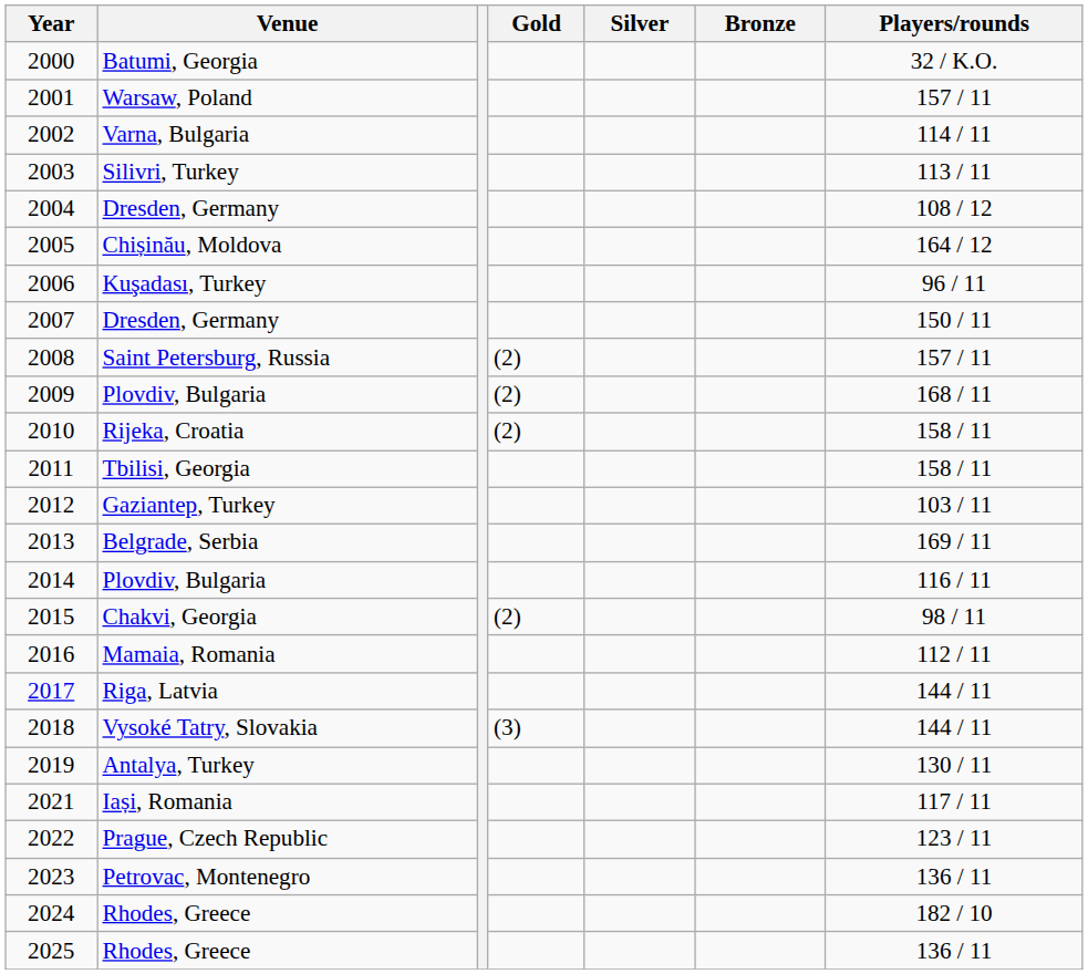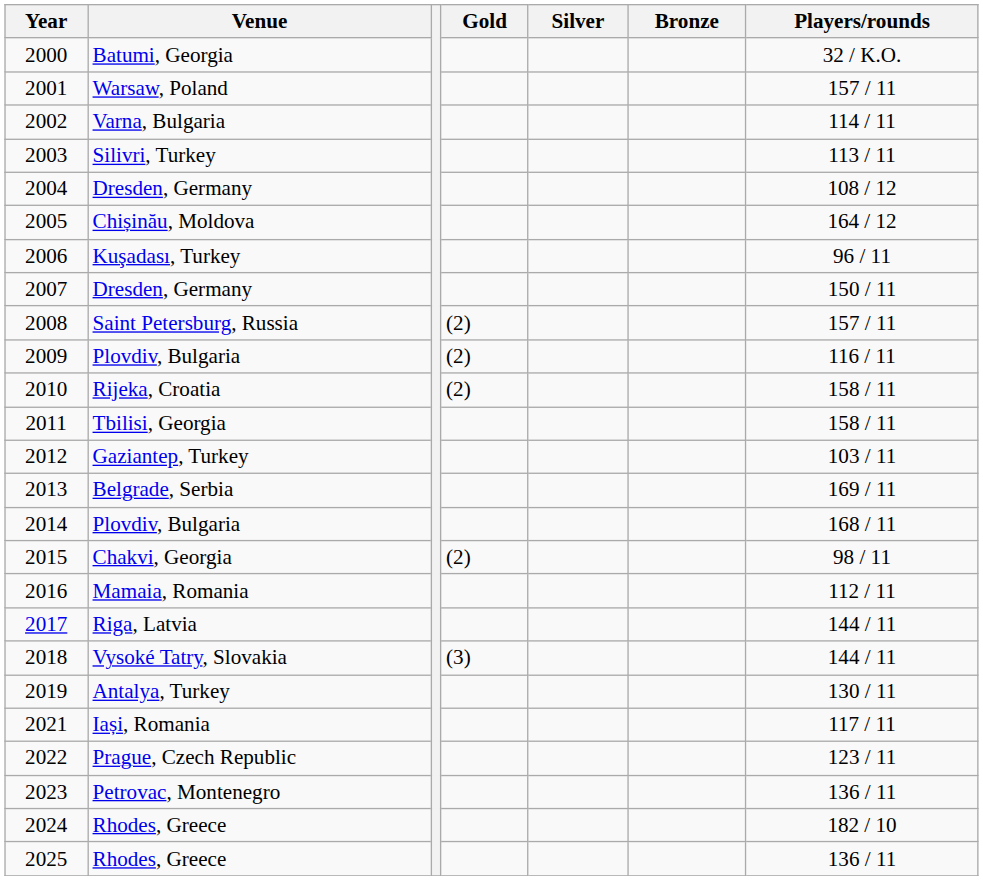 <table class="wikitable" style="margin: 1em auto 1em auto">
 <tr>
 <th>Year</th>
 <th>Venue</th>
 <th rowspan=100 width=1%></th>
 <th>Gold</th>
 <th>Silver</th>
 <th>Bronze</th>
 <th>Players/rounds</th>
 </tr>
 <tr>
 <td align=center>2000</td>
 <td> <a href='#'>Batumi</a>, Georgia</td>
 <td></td>
 <td></td>
 <td> <br> </td>
 <td align=center>32 / K.O.</td>
 </tr>
 <tr>
 <td align=center>2001</td>
 <td> <a href='#'>Warsaw</a>, Poland</td>
 <td></td>
 <td></td>
 <td></td>
 <td align=center>157 / 11</td>
 </tr>
 <tr>
 <td align=center>2002</td>
 <td> <a href='#'>Varna</a>, Bulgaria</td>
 <td></td>
 <td></td>
 <td></td>
 <td align=center>114 / 11</td>
 </tr>
 <tr>
 <td align=center>2003</td>
 <td> <a href='#'>Silivri</a>, Turkey</td>
 <td></td>
 <td></td>
 <td></td>
 <td align=center>113 / 11</td>
 </tr>
 <tr>
 <td align=center>2004</td>
 <td> <a href='#'>Dresden</a>, Germany</td>
 <td></td>
 <td></td>
 <td></td>
 <td align=center>108 / 12</td>
 </tr>
 <tr>
 <td align=center>2005</td>
 <td> <a href='#'>Chișinău</a>, Moldova</td>
 <td></td>
 <td></td>
 <td></td>
 <td align=center>164 / 12</td>
 </tr>
 <tr>
 <td align=center>2006</td>
 <td> <a href='#'>Kuşadası</a>, Turkey</td>
 <td></td>
 <td></td>
 <td></td>
 <td align=center>96 / 11</td>
 </tr>
 <tr>
 <td align=center>2007</td>
 <td> <a href='#'>Dresden</a>, Germany</td>
 <td></td>
 <td></td>
 <td></td>
 <td align=center>150 / 11</td>
 </tr>
 <tr>
 <td align=center>2008</td>
 <td> <a href='#'>Saint Petersburg</a>, Russia</td>
 <td> (2)</td>
 <td></td>
 <td></td>
 <td align=center>157 / 11</td>
 </tr>
 <tr>
 <td align=center>2009</td>
 <td> <a href='#'>Plovdiv</a>, Bulgaria</td>
 <td> (2)</td>
 <td></td>
 <td></td>
-<td align=center>168 / 11</td>
+<td align=center>116 / 11</td>
 </tr>
 <tr>
 <td align=center>2010</td>
 <td> <a href='#'>Rijeka</a>, Croatia</td>
 <td> (2)</td>
 <td></td>
 <td></td>
 <td align=center>158 / 11</td>
 </tr>
 <tr>
 <td align=center>2011</td>
 <td> <a href='#'>Tbilisi</a>, Georgia</td>
 <td></td>
 <td></td>
 <td></td>
 <td align=center>158 / 11</td>
 </tr>
 <tr>
 <td align=center>2012</td>
 <td> <a href='#'>Gaziantep</a>, Turkey</td>
 <td></td>
 <td></td>
 <td></td>
 <td align=center>103 / 11</td>
 </tr>
 <tr>
 <td align=center>2013</td>
 <td> <a href='#'>Belgrade</a>, Serbia</td>
 <td></td>
 <td></td>
 <td></td>
 <td align=center>169 / 11</td>
 </tr>
 <tr>
 <td align=center>2014</td>
 <td> <a href='#'>Plovdiv</a>, Bulgaria</td>
 <td></td>
 <td></td>
 <td></td>
-<td align=center>116 / 11</td>
+<td align=center>168 / 11</td>
 </tr>
 <tr>
 <td align=center>2015</td>
 <td> <a href='#'>Chakvi</a>, Georgia</td>
 <td> (2)</td>
 <td></td>
 <td></td>
 <td align=center>98 / 11</td>
 </tr>
 <tr>
 <td align=center>2016</td>
 <td> <a href='#'>Mamaia</a>, Romania</td>
 <td></td>
 <td></td>
 <td></td>
 <td align=center>112 / 11</td>
 </tr>
 <tr>
 <td align=center><a href='#'>2017</a></td>
 <td> <a href='#'>Riga</a>, Latvia</td>
 <td></td>
 <td></td>
 <td></td>
 <td align=center>144 / 11</td>
 </tr>
 <tr>
 <td align=center>2018</td>
 <td> <a href='#'>Vysoké Tatry</a>, Slovakia</td>
 <td> (3)</td>
 <td></td>
 <td></td>
 <td align=center>144 / 11</td>
 </tr>
 <tr>
 <td align=center>2019</td>
 <td> <a href='#'>Antalya</a>, Turkey</td>
 <td></td>
 <td></td>
 <td></td>
 <td align=center>130 / 11</td>
 </tr>
 <tr>
 <td align=center>2021</td>
 <td> <a href='#'>Iași</a>, Romania</td>
 <td></td>
 <td></td>
 <td></td>
 <td align=center>117 / 11</td>
 </tr>
 <tr>
 <td align=center>2022</td>
 <td> <a href='#'>Prague</a>, Czech Republic</td>
 <td></td>
 <td></td>
 <td></td>
 <td align=center>123 / 11</td>
 </tr>
 <tr>
 <td align=center>2023</td>
 <td> <a href='#'>Petrovac</a>, Montenegro</td>
 <td></td>
 <td></td>
 <td></td>
 <td align=center>136 / 11</td>
 </tr>
 <tr>
 <td align=center>2024</td>
 <td> <a href='#'>Rhodes</a>, Greece</td>
 <td></td>
 <td></td>
 <td></td>
 <td align=center>182 / 10</td>
 </tr>
 <tr>
 <td align=center>2025</td>
 <td> <a href='#'>Rhodes</a>, Greece</td>
 <td></td>
 <td></td>
 <td></td>
 <td align=center>136 / 11</td>
 </tr>
 </table>
